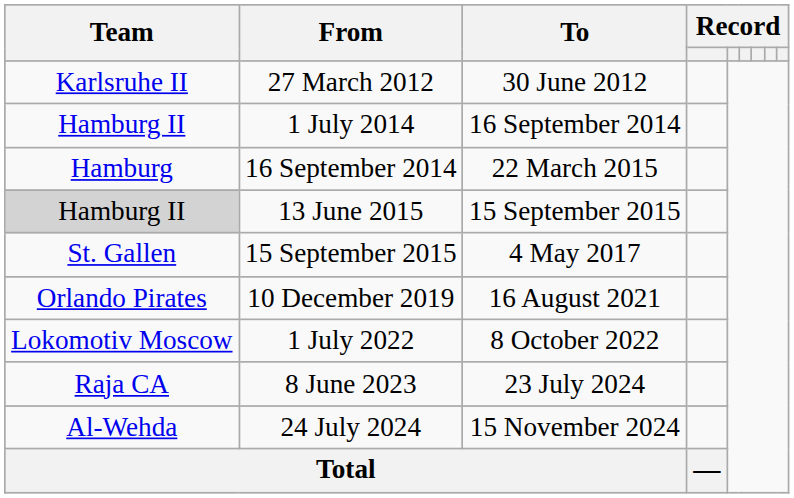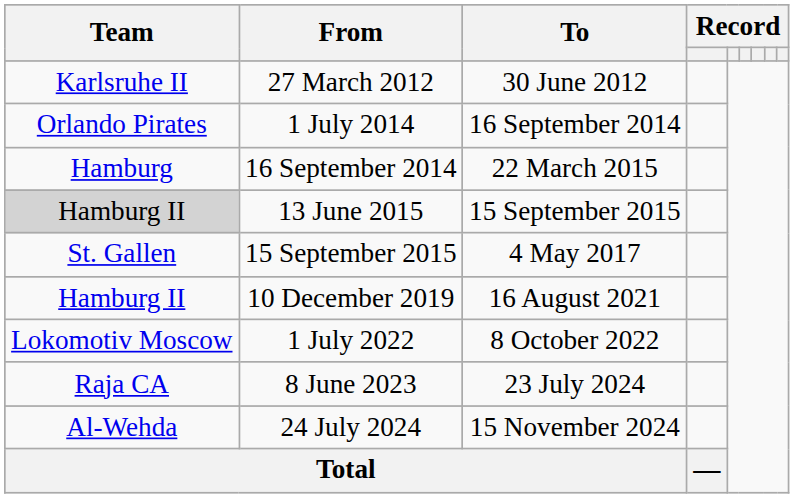 <table class="wikitable" style="text-align: center">
 <tr>
 <th rowspan="2">Team</th>
 <th rowspan="2">From</th>
 <th rowspan="2">To</th>
 <th colspan="6">Record</th>
 </tr>
 <tr>
 <th></th>
 <th></th>
 <th></th>
 <th></th>
 <th></th>
 <th></th>
 </tr>
 <tr>
 <td><a href='#'>Karlsruhe II</a></td>
 <td>27 March 2012</td>
 <td>30 June 2012<br></td>
 <td></td>
 </tr>
 <tr>
-<td><a href='#'>Hamburg II</a></td>
+<td><a href='#'>Orlando Pirates</a></td>
 <td>1 July 2014</td>
 <td>16 September 2014<br></td>
 <td></td>
 </tr>
 <tr>
 <td><a href='#'>Hamburg</a></td>
 <td>16 September 2014</td>
 <td>22 March 2015<br></td>
 <td></td>
 </tr>
 <tr>
 <td style="background: lightgrey;">Hamburg II</td>
 <td>13 June 2015</td>
 <td>15 September 2015<br></td>
 <td></td>
 </tr>
 <tr>
 <td><a href='#'>St. Gallen</a></td>
 <td>15 September 2015</td>
 <td>4 May 2017<br></td>
 <td></td>
 </tr>
 <tr>
-<td><a href='#'>Orlando Pirates</a></td>
+<td><a href='#'>Hamburg II</a></td>
 <td>10 December 2019</td>
 <td>16 August 2021<br></td>
 <td></td>
 </tr>
 <tr>
 <td><a href='#'>Lokomotiv Moscow</a></td>
 <td>1 July 2022</td>
 <td>8 October 2022<br></td>
 <td></td>
 </tr>
 <tr>
 <td><a href='#'>Raja CA</a></td>
 <td>8 June 2023</td>
 <td>23 July 2024<br></td>
 <td></td>
 </tr>
 <tr>
 <td><a href='#'>Al-Wehda</a></td>
 <td>24 July 2024</td>
 <td>15 November 2024<br></td>
 <td></td>
 </tr>
 <tr>
 <th colspan="3">Total<br></th>
 <th>—</th>
 </tr>
 </table>
